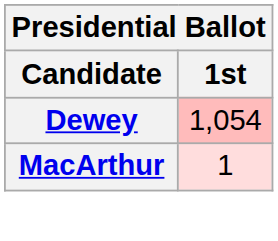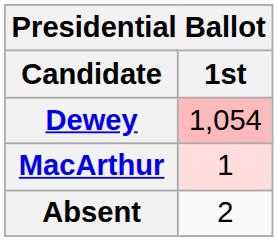 <table class="wikitable sortable" style="text-align:center">
 <tr>
 <th colspan="2"><strong>Presidential Ballot</strong></th>
 </tr>
 <tr>
 <th>Candidate</th>
 <th>1st</th>
 </tr>
 <tr>
 <th><a href='#'>Dewey</a></th>
 <td style="background:#fbb;">1,054</td>
 </tr>
 <tr>
 <th><a href='#'>MacArthur</a></th>
 <td style="background:#fdd;">1</td>
 </tr>
+<tr>
+<th>Absent</th>
+<td>2</td>
+</tr>
 </table>
